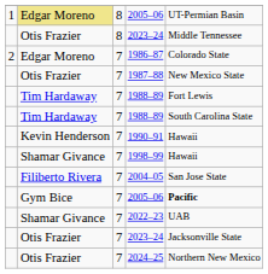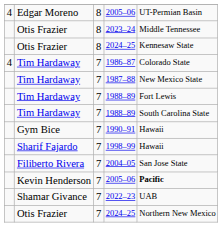 <table class="wikitable">
 <tr>
 </tr>
 <tr>
-<td>1</td>
-<td style="background: khaki;">Edgar Moreno</td>
+<td>4</td>
+<td>Edgar Moreno</td>
 <td>8</td>
 <td style="font-size:80%;"><a href='#'>2005–06</a></td>
 <td style="font-size:80%;">UT-Permian Basin</td>
 </tr>
 <tr>
 <td></td>
 <td>Otis Frazier</td>
 <td>8</td>
 <td style="font-size:80%;"><a href='#'>2023–24</a></td>
 <td style="font-size:80%;">Middle Tennessee</td>
 </tr>
 <tr>
-<td>2</td>
-<td>Edgar Moreno</td>
+<td></td>
+<td>Otis Frazier</td>
+<td>8</td>
+<td style="font-size:80%;"><a href='#'>2024–25</a></td>
+<td style="font-size:80%;">Kennesaw State</td>
+</tr>
+<tr>
+<td>4</td>
+<td><a href='#'>Tim Hardaway</a></td>
 <td>7</td>
 <td style="font-size:80%;"><a href='#'>1986–87</a></td>
 <td style="font-size:80%;">Colorado State</td>
 </tr>
 <tr>
 <td></td>
-<td>Otis Frazier</td>
+<td><a href='#'>Tim Hardaway</a></td>
 <td>7</td>
 <td style="font-size:80%;"><a href='#'>1987–88</a></td>
 <td style="font-size:80%;">New Mexico State</td>
 </tr>
 <tr>
 <td></td>
 <td><a href='#'>Tim Hardaway</a></td>
 <td>7</td>
 <td style="font-size:80%;"><a href='#'>1988–89</a></td>
 <td style="font-size:80%;">Fort Lewis</td>
 </tr>
 <tr>
 <td></td>
 <td><a href='#'>Tim Hardaway</a></td>
 <td>7</td>
 <td style="font-size:80%;"><a href='#'>1988–89</a></td>
 <td style="font-size:80%;">South Carolina State</td>
 </tr>
 <tr>
 <td></td>
-<td>Kevin Henderson</td>
+<td>Gym Bice</td>
 <td>7</td>
 <td style="font-size:80%;"><a href='#'>1990–91</a></td>
 <td style="font-size:80%;">Hawaii</td>
 </tr>
 <tr>
 <td></td>
-<td>Shamar Givance</td>
+<td><a href='#'>Sharif Fajardo</a></td>
 <td>7</td>
 <td style="font-size:80%;"><a href='#'>1998–99</a></td>
 <td style="font-size:80%;">Hawaii</td>
 </tr>
 <tr>
 <td></td>
 <td><a href='#'>Filiberto Rivera</a></td>
 <td>7</td>
 <td style="font-size:80%;"><a href='#'>2004–05</a></td>
 <td style="font-size:80%;">San Jose State</td>
 </tr>
 <tr>
 <td></td>
-<td>Gym Bice</td>
+<td>Kevin Henderson</td>
 <td>7</td>
 <td style="font-size:80%;"><a href='#'>2005–06</a></td>
 <td style="font-size:80%;"><strong>Pacific</strong></td>
 </tr>
 <tr>
 <td></td>
 <td>Shamar Givance</td>
 <td>7</td>
 <td style="font-size:80%;"><a href='#'>2022–23</a></td>
 <td style="font-size:80%;">UAB</td>
 </tr>
 <tr>
 <td></td>
 <td>Otis Frazier</td>
 <td>7</td>
-<td style="font-size:80%;"><a href='#'>2023–24</a></td>
-<td style="font-size:80%;">Jacksonville State</td>
-</tr>
-<tr>
-<td></td>
-<td>Otis Frazier</td>
-<td>7</td>
 <td style="font-size:80%;"><a href='#'>2024–25</a></td>
 <td style="font-size:80%;">Northern New Mexico</td>
 </tr>
 </table>
